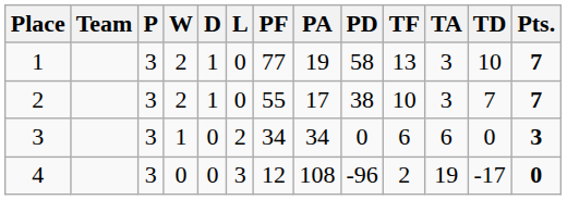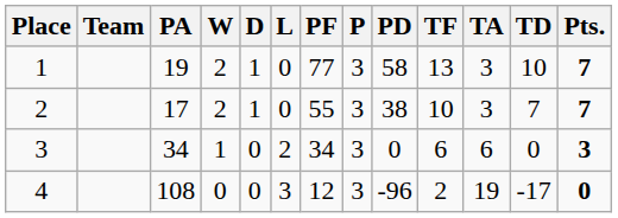 <table class="wikitable" style="text-align: center;">
 <tr>
 <th>Place</th>
 <th>Team</th>
-<th>P</th>
+<th>PA</th>
 <th>W</th>
 <th>D</th>
 <th>L</th>
 <th>PF</th>
-<th>PA</th>
+<th>P</th>
 <th>PD</th>
 <th>TF</th>
 <th>TA</th>
 <th>TD</th>
 <th>Pts.</th>
 </tr>
 <tr>
 <td>1</td>
 <td align="left"></td>
-<td>3</td>
+<td>19</td>
 <td>2</td>
 <td>1</td>
 <td>0</td>
 <td>77</td>
-<td>19</td>
+<td>3</td>
 <td>58</td>
 <td>13</td>
 <td>3</td>
 <td>10</td>
 <td><strong>7</strong></td>
 </tr>
 <tr>
 <td>2</td>
 <td align="left"></td>
-<td>3</td>
+<td>17</td>
 <td>2</td>
 <td>1</td>
 <td>0</td>
 <td>55</td>
-<td>17</td>
+<td>3</td>
 <td>38</td>
 <td>10</td>
 <td>3</td>
 <td>7</td>
 <td><strong>7</strong></td>
 </tr>
 <tr>
 <td>3</td>
 <td align="left"></td>
-<td>3</td>
+<td>34</td>
 <td>1</td>
 <td>0</td>
 <td>2</td>
 <td>34</td>
-<td>34</td>
+<td>3</td>
 <td>0</td>
 <td>6</td>
 <td>6</td>
 <td>0</td>
 <td><strong>3</strong></td>
 </tr>
 <tr>
 <td>4</td>
 <td align="left"></td>
-<td>3</td>
+<td>108</td>
 <td>0</td>
 <td>0</td>
 <td>3</td>
 <td>12</td>
-<td>108</td>
+<td>3</td>
 <td>-96</td>
 <td>2</td>
 <td>19</td>
 <td>-17</td>
 <td><strong>0</strong></td>
 </tr>
 </table>
